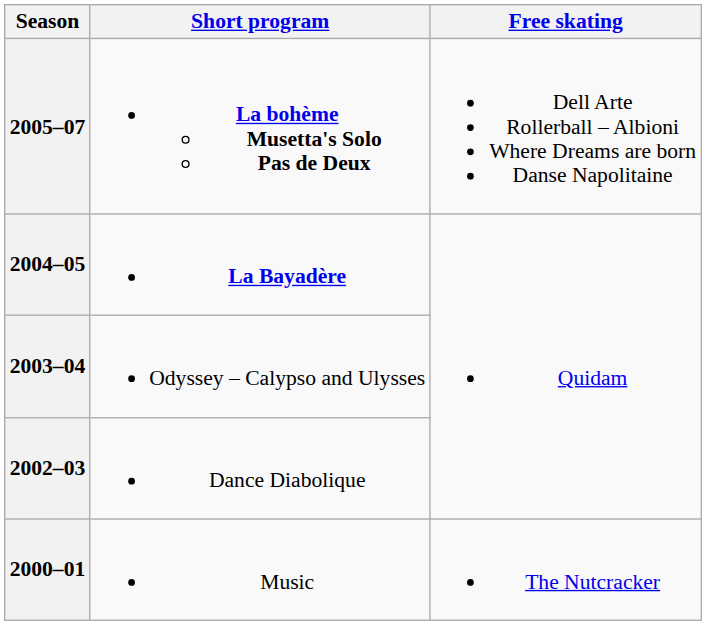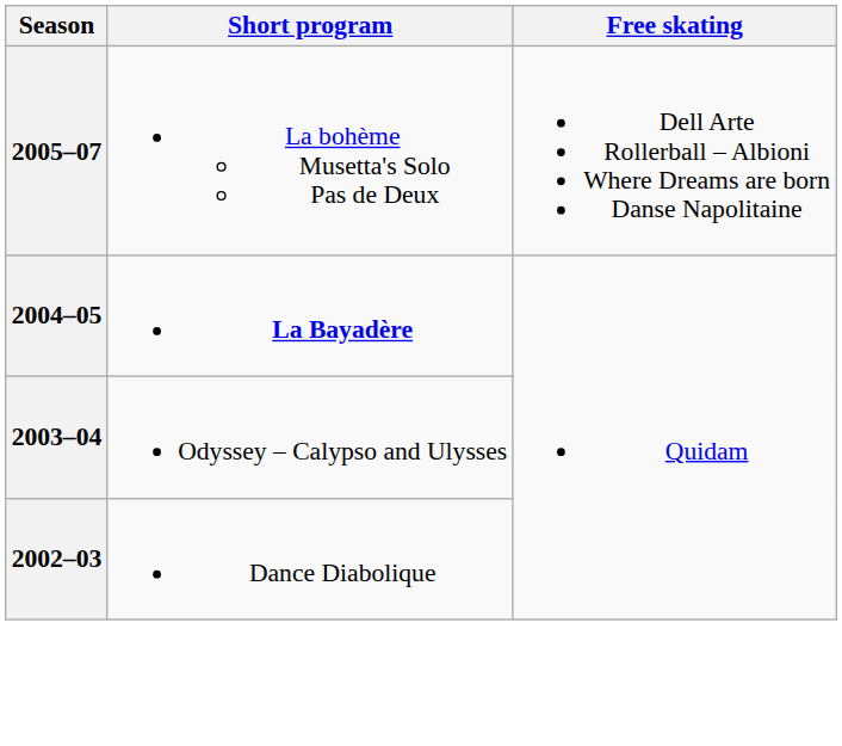 <table class=wikitable style=text-align:center>
 <tr>
 <th>Season</th>
 <th><a href='#'>Short program</a></th>
 <th><a href='#'>Free skating</a></th>
 </tr>
 <tr>
 <th>2005–07 <br> </th>
-<td><strong><br><ul><li><a href='#'>La bohème</a> <br><ul><li>Musetta's Solo</li><li>Pas de Deux</li></ul></li></ul></strong></td>
+<td><br><ul><li><a href='#'>La bohème</a> <br><ul><li>Musetta's Solo</li><li>Pas de Deux</li></ul></li></ul></td>
 <td><br><ul><li>Dell Arte <br></li><li>Rollerball – Albioni</li><li>Where Dreams are born <br></li><li>Danse Napolitaine <br></li></ul></td>
 </tr>
 <tr>
 <th>2004–05 <br> </th>
 <td><strong><br><ul><li><a href='#'>La Bayadère</a> <br></li></ul></strong></td>
 <td rowspan=3><br><ul><li><a href='#'>Quidam</a> <br></li></ul></td>
 </tr>
 <tr>
 <th>2003–04 <br> </th>
 <td><br><ul><li>Odyssey – Calypso and Ulysses <br></li></ul></td>
 </tr>
 <tr>
 <th>2002–03 <br> </th>
 <td><br><ul><li>Dance Diabolique <br></li></ul></td>
 </tr>
-<tr>
-<th>2000–01 <br> </th>
-<td><br><ul><li>Music <br></li></ul></td>
-<td><br><ul><li><a href='#'>The Nutcracker</a> <br></li></ul></td>
-</tr>
 </table>
